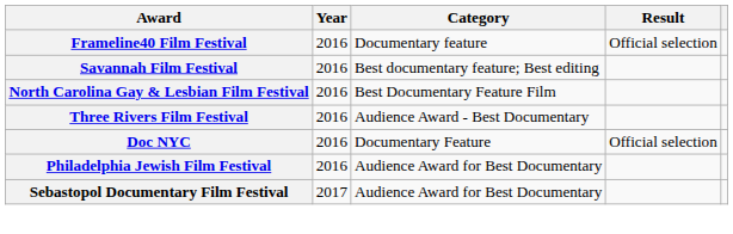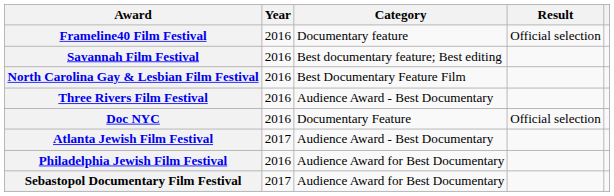 <table class="wikitable sortable plainrowheaders">
 <tr>
 <th scope="col">Award</th>
 <th scope="col">Year</th>
 <th scope="col">Category</th>
 <th scope="col">Result</th>
 <th scope="col" class="unsortable"></th>
 </tr>
 <tr>
 <th scope="row"><a href='#'>Frameline40 Film Festival</a></th>
 <td>2016</td>
 <td>Documentary feature</td>
 <td>Official selection</td>
 <td></td>
 </tr>
 <tr>
 <th scope="row"><a href='#'>Savannah Film Festival</a></th>
 <td>2016</td>
 <td>Best documentary feature; Best editing</td>
 <td></td>
 <td></td>
 </tr>
 <tr>
 <th scope="row"><a href='#'>North Carolina Gay & Lesbian Film Festival</a></th>
 <td>2016</td>
 <td>Best Documentary Feature Film</td>
 <td></td>
 <td></td>
 </tr>
 <tr>
 <th scope="row"><a href='#'>Three Rivers Film Festival</a></th>
 <td>2016</td>
 <td>Audience Award - Best Documentary</td>
 <td></td>
 <td></td>
 </tr>
 <tr>
 <th scope="row"><a href='#'>Doc NYC</a></th>
 <td>2016</td>
 <td>Documentary Feature</td>
 <td>Official selection</td>
 <td></td>
 </tr>
 <tr>
+<th scope="row"><a href='#'>Atlanta Jewish Film Festival</a></th>
+<td>2017</td>
+<td>Audience Award - Best Documentary</td>
+<td></td>
+<td></td>
+</tr>
+<tr>
 <th scope="row"><a href='#'>Philadelphia Jewish Film Festival</a></th>
 <td>2016</td>
 <td>Audience Award for Best Documentary</td>
 <td></td>
 <td></td>
 </tr>
 <tr>
 <th scope="row">Sebastopol Documentary Film Festival</th>
 <td>2017</td>
 <td>Audience Award for Best Documentary</td>
 <td></td>
 <td></td>
 </tr>
 </table>
